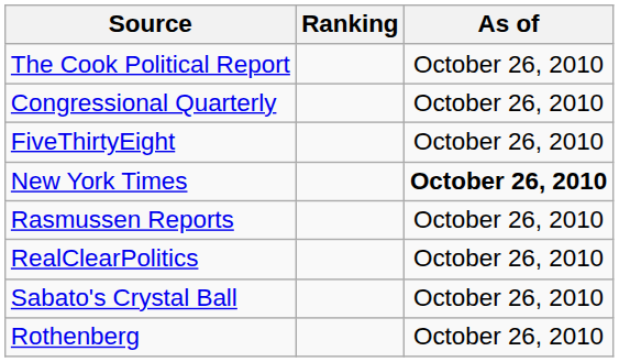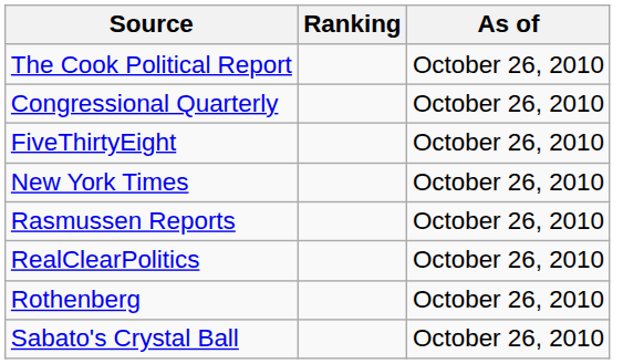 <table class="wikitable" style="text-align:center">
 <tr>
 <th>Source</th>
 <th>Ranking</th>
 <th>As of</th>
 </tr>
 <tr>
 <td align=left><a href='#'>The Cook Political Report</a></td>
 <td></td>
 <td>October 26, 2010</td>
 </tr>
 <tr>
 <td align=left><a href='#'>Congressional Quarterly</a></td>
 <td></td>
 <td>October 26, 2010</td>
 </tr>
 <tr>
 <td align=left><a href='#'>FiveThirtyEight</a></td>
 <td></td>
 <td>October 26, 2010</td>
 </tr>
 <tr>
 <td align=left><a href='#'>New York Times</a></td>
 <td></td>
-<td><strong>October 26, 2010</strong></td>
+<td>October 26, 2010</td>
 </tr>
 <tr>
 <td align=left><a href='#'>Rasmussen Reports</a></td>
 <td></td>
 <td>October 26, 2010</td>
 </tr>
 <tr>
 <td align=left><a href='#'>RealClearPolitics</a></td>
 <td></td>
 <td>October 26, 2010</td>
 </tr>
 <tr>
+<td align=left><a href='#'>Rothenberg</a></td>
+<td></td>
+<td>October 26, 2010</td>
+</tr>
+<tr>
 <td align=left><a href='#'>Sabato's Crystal Ball</a></td>
 <td></td>
 <td>October 26, 2010</td>
 </tr>
-<tr>
-<td align=left><a href='#'>Rothenberg</a></td>
-<td></td>
-<td>October 26, 2010</td>
-</tr>
 </table>
